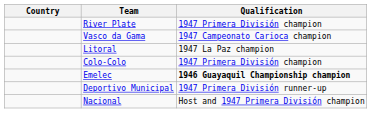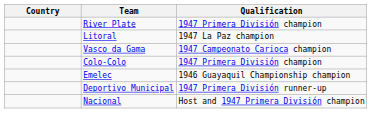 <table class="wikitable sortable">
 <tr>
 <th width=120px>Country</th>
 <th width=150px>Team</th>
 <th>Qualification</th>
 </tr>
 <tr>
 <td></td>
 <td><a href='#'>River Plate</a></td>
 <td><a href='#'>1947 Primera División</a> champion</td>
 </tr>
 <tr>
 <td></td>
-<td><a href='#'>Vasco da Gama</a></td>
-<td><a href='#'>1947 Campeonato Carioca</a> champion </td>
+<td><a href='#'>Litoral</a></td>
+<td>1947 La Paz champion </td>
 </tr>
 <tr>
 <td></td>
-<td><a href='#'>Litoral</a></td>
-<td>1947 La Paz champion </td>
+<td><a href='#'>Vasco da Gama</a></td>
+<td><a href='#'>1947 Campeonato Carioca</a> champion </td>
 </tr>
 <tr>
 <td></td>
 <td><a href='#'>Colo-Colo</a></td>
 <td><a href='#'>1947 Primera División</a> champion</td>
 </tr>
 <tr>
 <td></td>
 <td><a href='#'>Emelec</a></td>
-<td><strong>1946 Guayaquil Championship champion </strong></td>
+<td>1946 Guayaquil Championship champion </td>
 </tr>
 <tr>
 <td></td>
 <td><a href='#'>Deportivo Municipal</a></td>
 <td><a href='#'>1947 Primera División</a> runner-up </td>
 </tr>
 <tr>
 <td></td>
 <td><a href='#'>Nacional</a></td>
 <td>Host and <a href='#'>1947 Primera División</a> champion</td>
 </tr>
 </table>
